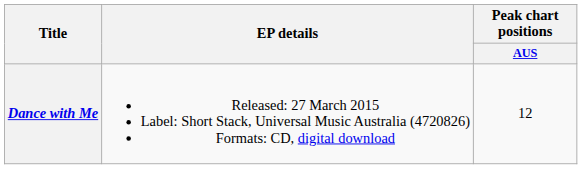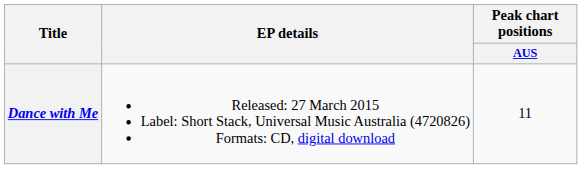 <table class="wikitable plainrowheaders" style=text-align:center;>
 <tr>
 <th rowspan=2>Title</th>
 <th rowspan=2>EP details</th>
 <th>Peak chart positions</th>
 </tr>
 <tr>
 <th style="width:8em;font-size:85%"><a href='#'>AUS</a><br></th>
 </tr>
 <tr>
 <th scope="row"><em><a href='#'>Dance with Me</a></em></th>
 <td><br><ul><li>Released: 27 March 2015</li><li>Label: Short Stack, Universal Music Australia (4720826)</li><li>Formats: CD, <a href='#'>digital download</a></li></ul></td>
-<td>12</td>
+<td>11</td>
 </tr>
 </table>
